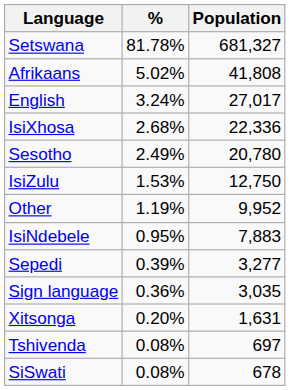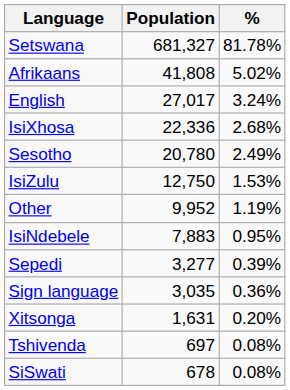 <table class="wikitable" style="font-size: 95%; text-align: right">
 <tr>
 <th>Language</th>
+<th>Population</th>
 <th>%</th>
-<th>Population</th>
 </tr>
 <tr>
 <td align=left><a href='#'>Setswana</a></td>
+<td>681,327</td>
 <td>81.78%</td>
-<td>681,327</td>
 </tr>
 <tr>
 <td align=left><a href='#'>Afrikaans</a></td>
+<td>41,808</td>
 <td>5.02%</td>
-<td>41,808</td>
 </tr>
 <tr>
 <td align=left><a href='#'>English</a></td>
+<td>27,017</td>
 <td>3.24%</td>
-<td>27,017</td>
 </tr>
 <tr>
 <td align=left><a href='#'>IsiXhosa</a></td>
+<td>22,336</td>
 <td>2.68%</td>
-<td>22,336</td>
 </tr>
 <tr>
 <td align=left><a href='#'>Sesotho</a></td>
+<td>20,780</td>
 <td>2.49%</td>
-<td>20,780</td>
 </tr>
 <tr>
 <td align=left><a href='#'>IsiZulu</a></td>
+<td>12,750</td>
 <td>1.53%</td>
-<td>12,750</td>
 </tr>
 <tr>
 <td align=left><a href='#'>Other</a></td>
+<td>9,952</td>
 <td>1.19%</td>
-<td>9,952</td>
 </tr>
 <tr>
 <td align=left><a href='#'>IsiNdebele</a></td>
+<td>7,883</td>
 <td>0.95%</td>
-<td>7,883</td>
 </tr>
 <tr>
 <td align=left><a href='#'>Sepedi</a></td>
+<td>3,277</td>
 <td>0.39%</td>
-<td>3,277</td>
 </tr>
 <tr>
 <td align=left><a href='#'>Sign language</a></td>
+<td>3,035</td>
 <td>0.36%</td>
-<td>3,035</td>
 </tr>
 <tr>
 <td align=left><a href='#'>Xitsonga</a></td>
+<td>1,631</td>
 <td>0.20%</td>
-<td>1,631</td>
 </tr>
 <tr>
 <td align=left><a href='#'>Tshivenda</a></td>
+<td>697</td>
 <td>0.08%</td>
-<td>697</td>
 </tr>
 <tr>
 <td align=left><a href='#'>SiSwati</a></td>
+<td>678</td>
 <td>0.08%</td>
-<td>678</td>
 </tr>
 </table>
